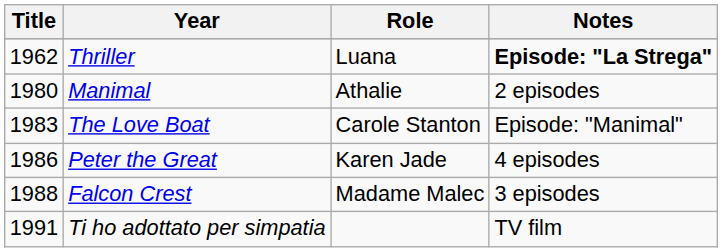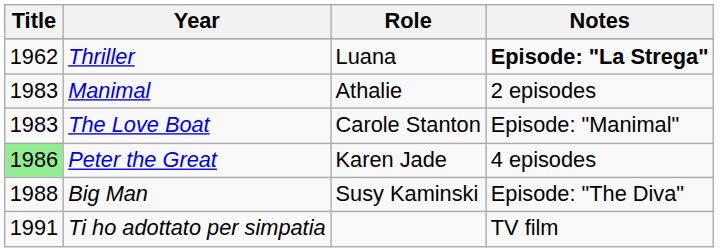 <table class="wikitable plainrowheaders sortable">
 <tr>
 <th scope="col">Title</th>
 <th scope="col">Year</th>
 <th scope="col">Role</th>
 <th scope="col" class="unsortable">Notes</th>
 </tr>
 <tr>
 </tr>
 <tr>
 <td>1962</td>
 <td><em><a href='#'>Thriller</a></em></td>
 <td>Luana</td>
 <td><strong>Episode: "La Strega"</strong></td>
 </tr>
 <tr>
-<td>1980</td>
+<td>1983</td>
 <td><em><a href='#'>Manimal</a></em></td>
 <td>Athalie</td>
 <td>2 episodes</td>
 </tr>
 <tr>
 <td>1983</td>
 <td><em><a href='#'>The Love Boat</a></em></td>
 <td>Carole Stanton</td>
 <td>Episode: "Manimal"</td>
 </tr>
 <tr>
-<td>1986</td>
+<td style="background: lightgreen;">1986</td>
 <td><em><a href='#'>Peter the Great</a></em></td>
 <td>Karen Jade</td>
 <td>4 episodes</td>
 </tr>
 <tr>
 <td>1988</td>
-<td><em><a href='#'>Falcon Crest</a></em></td>
-<td>Madame Malec</td>
-<td>3 episodes</td>
+<td><em>Big Man</em></td>
+<td>Susy Kaminski</td>
+<td>Episode: "The Diva"</td>
 </tr>
 <tr>
 <td>1991</td>
 <td><em>Ti ho adottato per simpatia</em></td>
 <td></td>
 <td>TV film</td>
 </tr>
 </table>
